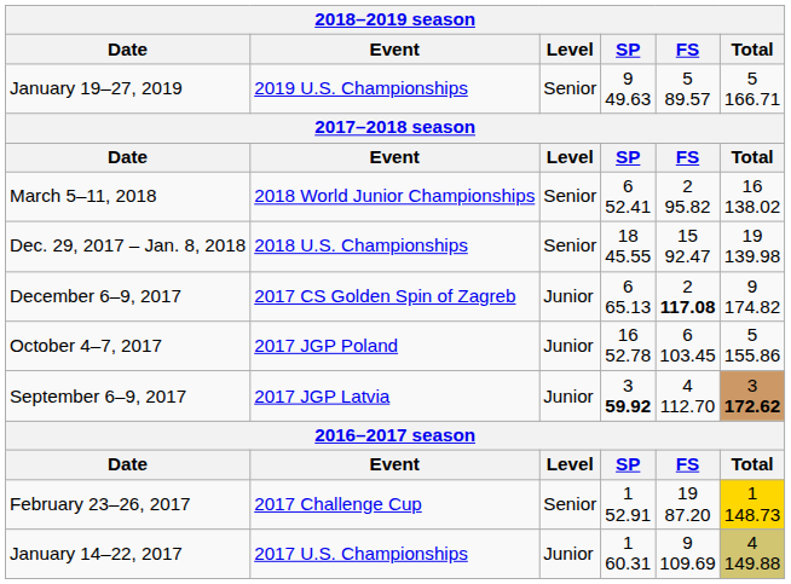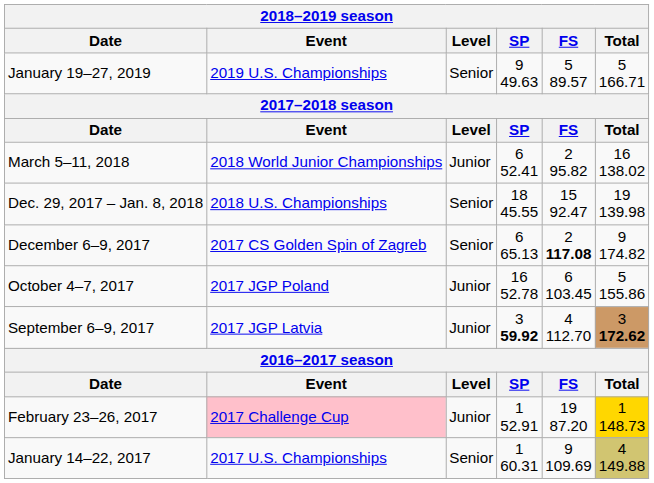 <table class="wikitable">
 <tr>
 <th colspan=6><a href='#'>2018–2019 season</a></th>
 </tr>
 <tr>
 <th>Date</th>
 <th>Event</th>
 <th>Level</th>
 <th><a href='#'>SP</a></th>
 <th><a href='#'>FS</a></th>
 <th>Total</th>
 </tr>
 <tr>
 <td>January 19–27, 2019</td>
 <td><a href='#'>2019 U.S. Championships</a></td>
 <td>Senior</td>
 <td align=center>9 <br> 49.63</td>
 <td align=center>5 <br> 89.57</td>
 <td align=center>5 <br> 166.71</td>
 </tr>
 <tr>
 <th colspan=6><a href='#'>2017–2018 season</a></th>
 </tr>
 <tr>
 <th>Date</th>
 <th>Event</th>
 <th>Level</th>
 <th><a href='#'>SP</a></th>
 <th><a href='#'>FS</a></th>
 <th>Total</th>
 </tr>
 <tr>
 <td>March 5–11, 2018</td>
 <td><a href='#'>2018 World Junior Championships</a></td>
-<td>Senior</td>
+<td>Junior</td>
 <td align=center>6 <br> 52.41</td>
 <td align="center">2 <br> 95.82</td>
 <td align=center>16 <br> 138.02</td>
 </tr>
 <tr>
 <td>Dec. 29, 2017  – Jan. 8, 2018</td>
 <td><a href='#'>2018 U.S. Championships</a></td>
 <td>Senior</td>
 <td align=center>18 <br> 45.55</td>
 <td align=center>15 <br> 92.47</td>
 <td align=center>19 <br> 139.98</td>
 </tr>
 <tr>
 <td>December 6–9, 2017</td>
 <td><a href='#'>2017 CS Golden Spin of Zagreb</a></td>
-<td>Junior</td>
+<td>Senior</td>
 <td align=center>6 <br> 65.13</td>
 <td align=center>2 <br> <strong>117.08 </strong></td>
 <td align=center>9 <br> 174.82</td>
 </tr>
 <tr>
 <td>October 4–7, 2017</td>
 <td><a href='#'>2017 JGP Poland</a></td>
 <td>Junior</td>
 <td align=center>16 <br> 52.78</td>
 <td align=center>6 <br> 103.45</td>
 <td align=center>5 <br> 155.86</td>
 </tr>
 <tr>
 <td>September 6–9, 2017</td>
 <td><a href='#'>2017 JGP Latvia</a></td>
 <td>Junior</td>
 <td align=center>3 <br> <strong>59.92</strong></td>
 <td align=center>4 <br> 112.70</td>
 <td align=center bgcolor=cc9966>3 <br> <strong>172.62</strong></td>
 </tr>
 <tr>
 <th colspan=6><a href='#'>2016–2017 season</a></th>
 </tr>
 <tr>
 <th>Date</th>
 <th>Event</th>
 <th>Level</th>
 <th><a href='#'>SP</a></th>
 <th><a href='#'>FS</a></th>
 <th>Total</th>
 </tr>
 <tr>
 <td>February 23–26, 2017</td>
-<td><a href='#'>2017 Challenge Cup</a></td>
-<td>Senior</td>
+<td style="background: pink;"><a href='#'>2017 Challenge Cup</a></td>
+<td>Junior</td>
 <td align="center">1 <br> 52.91</td>
 <td align=center>19 <br> 87.20</td>
 <td align="center" bgcolor="gold">1 <br> 148.73</td>
 </tr>
 <tr>
 <td>January 14–22, 2017</td>
 <td><a href='#'>2017 U.S. Championships</a></td>
-<td>Junior</td>
+<td>Senior</td>
 <td align=center>1 <br> 60.31</td>
 <td align=center>9 <br> 109.69</td>
 <td align=center bgcolor=d1c571>4 <br> 149.88</td>
 </tr>
 </table>
